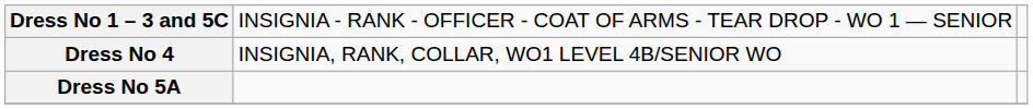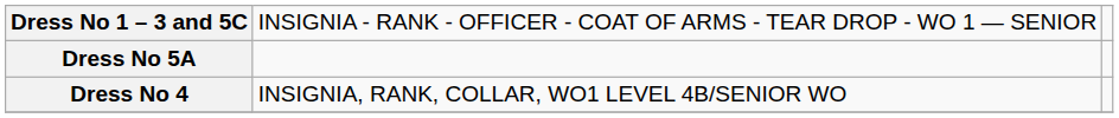 <table class=wikitable style="text-align: left;">
 <tr>
 <th>Dress No 1 – 3 and 5C</th>
 <td>INSIGNIA - RANK - OFFICER - COAT OF ARMS - TEAR DROP - WO 1 — SENIOR</td>
+<td></td>
+</tr>
+<tr>
+<th>Dress No 5A</th>
+<td></td>
 <td></td>
 </tr>
 <tr>
 <th>Dress No 4</th>
 <td>INSIGNIA, RANK, COLLAR, WO1 LEVEL 4B/SENIOR WO</td>
 <td></td>
 </tr>
 <tr>
-<th>Dress No 5A</th>
-<td></td>
-<td></td>
-</tr>
-<tr>
 </tr>
 </table>
